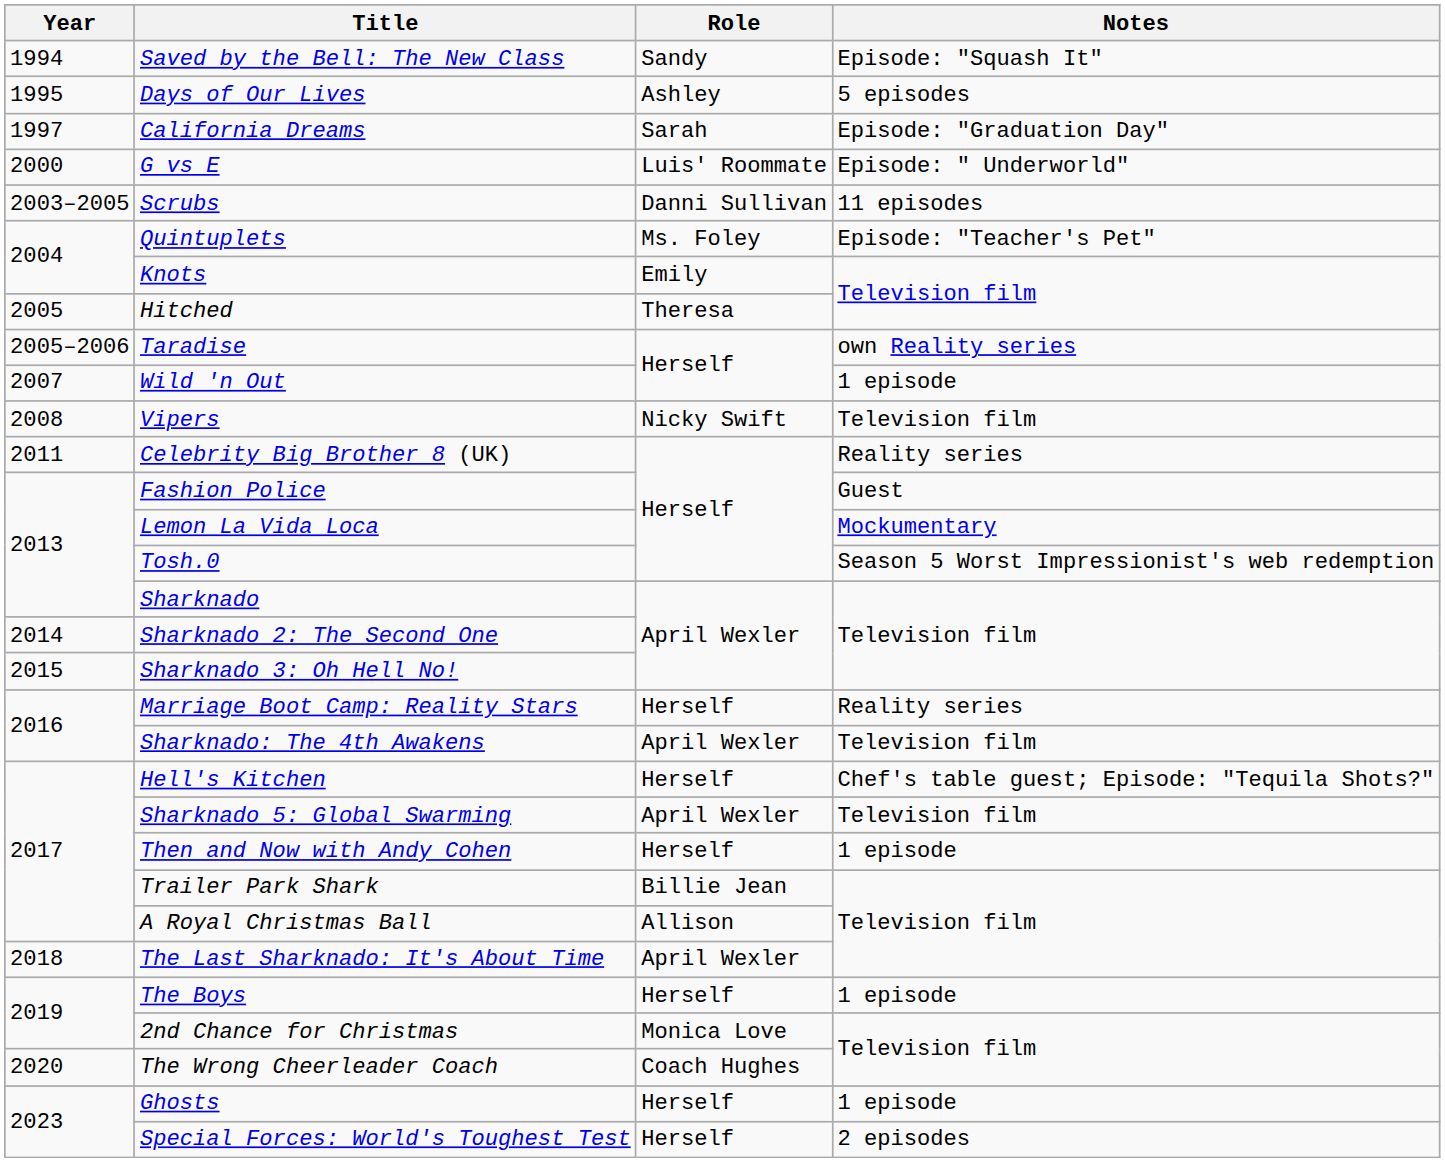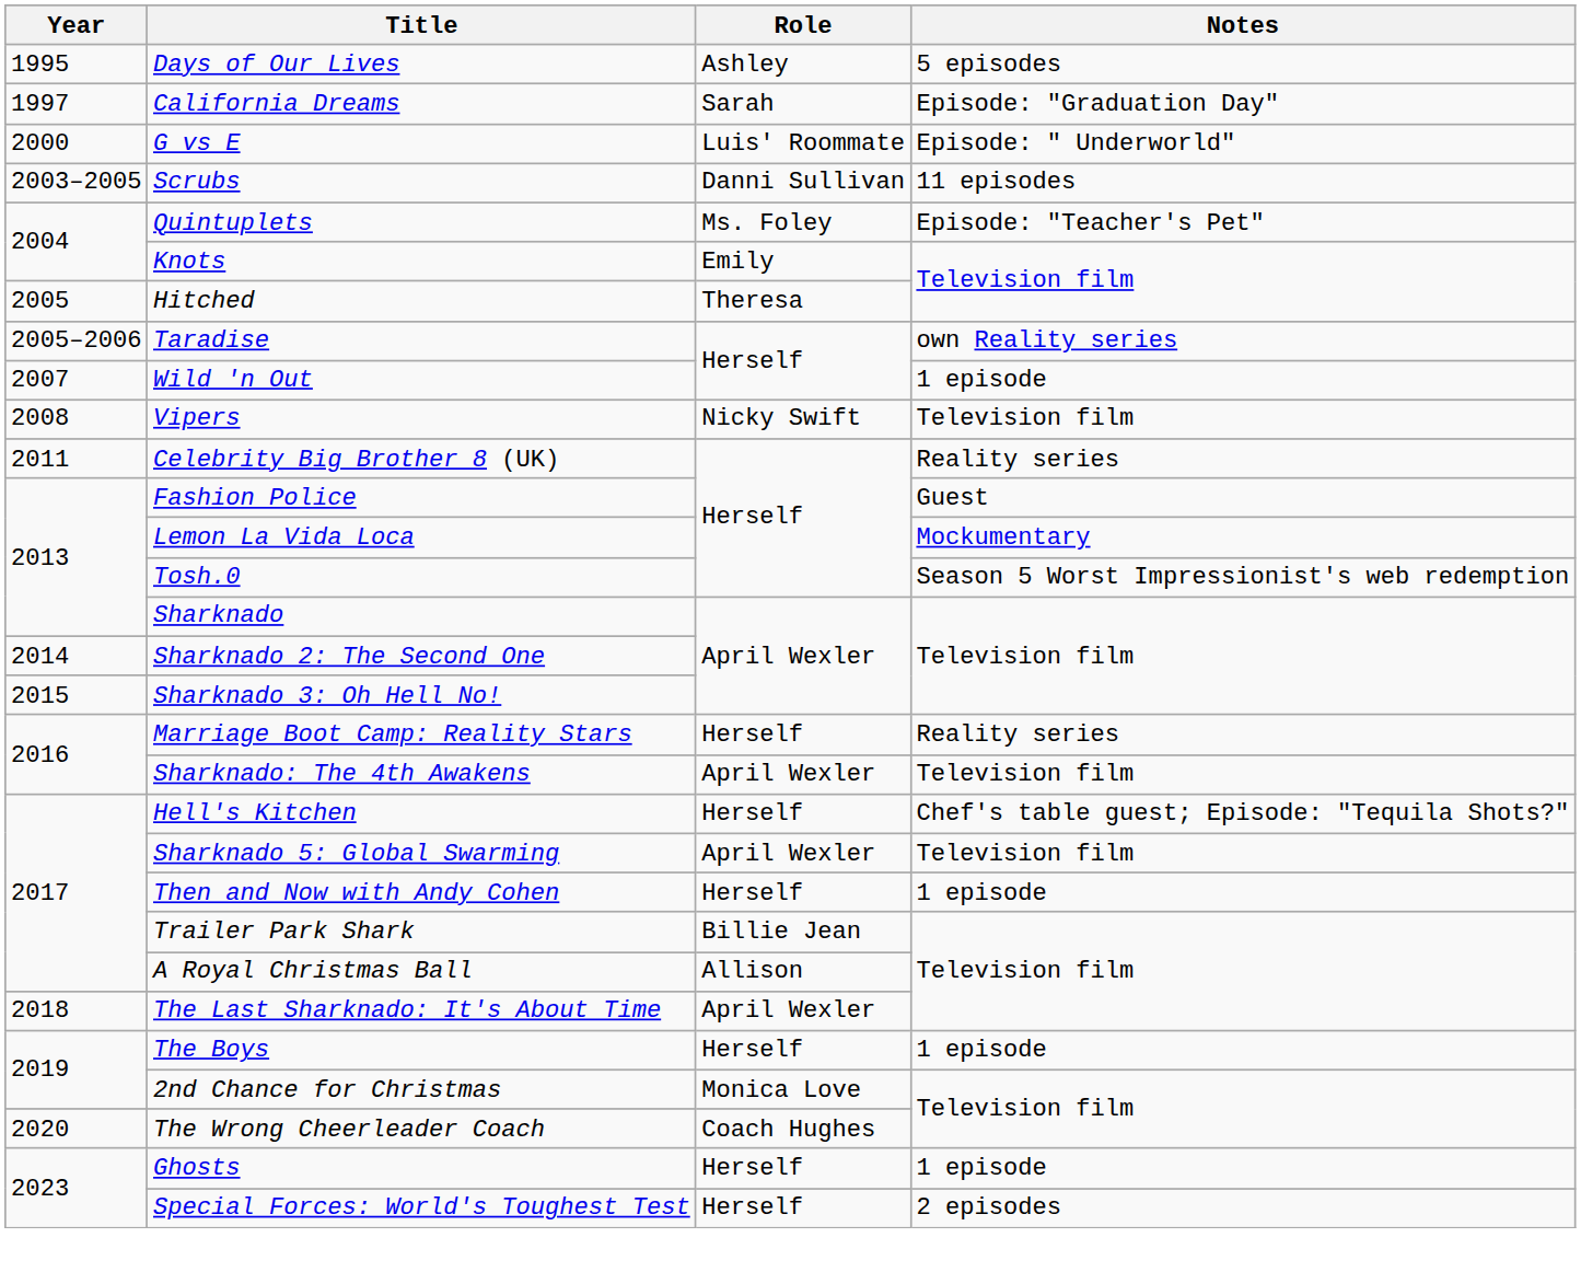 <table class="wikitable sortable">
 <tr>
 <th>Year</th>
 <th>Title</th>
 <th>Role</th>
 <th>Notes</th>
-</tr>
-<tr>
-<td>1994</td>
-<td><em><a href='#'>Saved by the Bell: The New Class</a></em></td>
-<td>Sandy</td>
-<td>Episode: "Squash It"</td>
 </tr>
 <tr>
 <td>1995</td>
 <td><em><a href='#'>Days of Our Lives</a></em></td>
 <td>Ashley</td>
 <td>5 episodes</td>
 </tr>
 <tr>
 <td>1997</td>
 <td><em><a href='#'>California Dreams</a></em></td>
 <td>Sarah</td>
 <td>Episode: "Graduation Day"</td>
 </tr>
 <tr>
 <td>2000</td>
 <td><em><a href='#'>G vs E</a></em></td>
 <td>Luis' Roommate</td>
 <td>Episode: " Underworld"</td>
 </tr>
 <tr>
 <td>2003–2005</td>
 <td><em><a href='#'>Scrubs</a></em></td>
 <td>Danni Sullivan</td>
 <td>11 episodes</td>
 </tr>
 <tr>
 <td rowspan="2">2004</td>
 <td><em><a href='#'>Quintuplets</a></em></td>
 <td>Ms. Foley</td>
 <td>Episode: "Teacher's Pet"</td>
 </tr>
 <tr>
 <td><em><a href='#'>Knots</a></em></td>
 <td>Emily</td>
 <td rowspan="2"><a href='#'>Television film</a></td>
 </tr>
 <tr>
 <td>2005</td>
 <td><em>Hitched</em></td>
 <td>Theresa</td>
 </tr>
 <tr>
 <td>2005–2006</td>
 <td><em><a href='#'>Taradise</a></em></td>
 <td rowspan=2>Herself</td>
 <td>own <a href='#'>Reality series</a></td>
 </tr>
 <tr>
 <td>2007</td>
 <td><em><a href='#'>Wild 'n Out</a></em></td>
 <td>1 episode</td>
 </tr>
 <tr>
 <td>2008</td>
 <td><em><a href='#'>Vipers</a></em></td>
 <td>Nicky Swift</td>
 <td>Television film</td>
 </tr>
 <tr>
 <td>2011</td>
 <td><em><a href='#'>Celebrity Big Brother 8</a></em> (UK)</td>
 <td rowspan=4>Herself</td>
 <td>Reality series</td>
 </tr>
 <tr>
 <td rowspan="4">2013</td>
 <td><em><a href='#'>Fashion Police</a></em></td>
 <td>Guest</td>
 </tr>
 <tr>
 <td><em><a href='#'>Lemon La Vida Loca</a></em></td>
 <td><a href='#'>Mockumentary</a></td>
 </tr>
 <tr>
 <td><em><a href='#'>Tosh.0</a></em></td>
 <td>Season 5 Worst Impressionist's web redemption</td>
 </tr>
 <tr>
 <td><em><a href='#'>Sharknado</a></em></td>
 <td rowspan=3>April Wexler</td>
 <td rowspan="3">Television film</td>
 </tr>
 <tr>
 <td>2014</td>
 <td><em><a href='#'>Sharknado 2: The Second One</a></em></td>
 </tr>
 <tr>
 <td>2015</td>
 <td><em><a href='#'>Sharknado 3: Oh Hell No!</a></em></td>
 </tr>
 <tr>
 <td rowspan="2">2016</td>
 <td><em><a href='#'>Marriage Boot Camp: Reality Stars</a></em></td>
 <td>Herself</td>
 <td>Reality series</td>
 </tr>
 <tr>
 <td><em><a href='#'>Sharknado: The 4th Awakens</a></em></td>
 <td>April Wexler</td>
 <td>Television film</td>
 </tr>
 <tr>
 <td rowspan="5">2017</td>
 <td><em><a href='#'>Hell's Kitchen</a></em></td>
 <td>Herself</td>
 <td>Chef's table guest; Episode: "Tequila Shots?"</td>
 </tr>
 <tr>
 <td><em><a href='#'>Sharknado 5: Global Swarming</a></em></td>
 <td>April Wexler</td>
 <td>Television film</td>
 </tr>
 <tr>
 <td><em><a href='#'>Then and Now with Andy Cohen</a></em></td>
 <td>Herself</td>
 <td>1 episode</td>
 </tr>
 <tr>
 <td><em>Trailer Park Shark</em></td>
 <td>Billie Jean</td>
 <td rowspan="3">Television film</td>
 </tr>
 <tr>
 <td><em>A Royal Christmas Ball </em></td>
 <td>Allison</td>
 </tr>
 <tr>
 <td>2018</td>
 <td><em><a href='#'>The Last Sharknado: It's About Time</a></em></td>
 <td>April Wexler</td>
 </tr>
 <tr>
 <td rowspan="2">2019</td>
 <td><em><a href='#'>The Boys</a></em></td>
 <td>Herself</td>
 <td>1 episode</td>
 </tr>
 <tr>
 <td><em>2nd Chance for Christmas</em></td>
 <td>Monica Love</td>
 <td rowspan="2">Television film</td>
 </tr>
 <tr>
 <td>2020</td>
 <td><em>The Wrong Cheerleader Coach</em></td>
 <td>Coach Hughes</td>
 </tr>
 <tr>
 <td rowspan="2">2023</td>
 <td><em><a href='#'>Ghosts</a></em></td>
 <td>Herself</td>
 <td>1 episode</td>
 </tr>
 <tr>
 <td><em><a href='#'>Special Forces: World's Toughest Test</a></em></td>
 <td>Herself</td>
 <td>2 episodes</td>
 </tr>
 </table>
